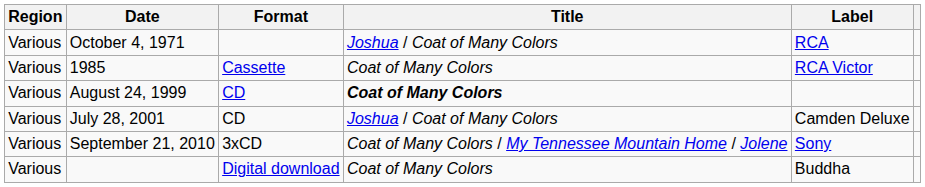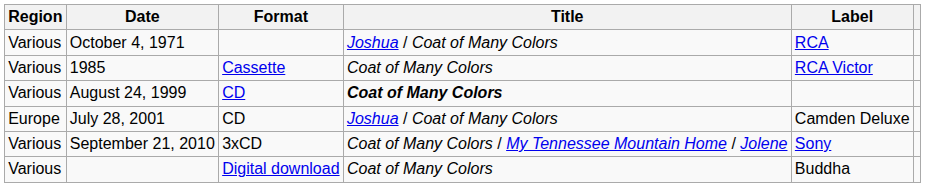 <table class="wikitable plainrowheaders">
 <tr>
 <th scope="col">Region</th>
 <th scope="col">Date</th>
 <th scope="col">Format</th>
 <th scope="col">Title</th>
 <th scope="col">Label</th>
 <th scope="col"></th>
 </tr>
 <tr>
 <td>Various</td>
 <td>October 4, 1971</td>
 <td></td>
 <td><em><a href='#'>Joshua</a></em> / <em>Coat of Many Colors</em></td>
 <td><a href='#'>RCA</a></td>
 <td></td>
 </tr>
 <tr>
 <td>Various</td>
 <td>1985</td>
 <td><a href='#'>Cassette</a></td>
 <td><em>Coat of Many Colors</em></td>
 <td><a href='#'>RCA Victor</a></td>
 <td></td>
 </tr>
 <tr>
 <td>Various</td>
 <td>August 24, 1999</td>
 <td><a href='#'>CD</a></td>
 <td><strong><em>Coat of Many Colors</em></strong></td>
 <td></td>
 <td></td>
 </tr>
 <tr>
-<td>Various</td>
+<td>Europe</td>
 <td>July 28, 2001</td>
 <td>CD</td>
 <td><em><a href='#'>Joshua</a></em> / <em>Coat of Many Colors</em></td>
 <td>Camden Deluxe</td>
 <td></td>
 </tr>
 <tr>
 <td>Various</td>
 <td>September 21, 2010</td>
 <td>3xCD</td>
 <td><em>Coat of Many Colors</em> / <em><a href='#'>My Tennessee Mountain Home</a></em> / <em><a href='#'>Jolene</a></em></td>
 <td><a href='#'>Sony</a></td>
 <td></td>
 </tr>
 <tr>
 <td>Various</td>
 <td></td>
 <td><a href='#'>Digital download</a></td>
 <td><em>Coat of Many Colors</em></td>
 <td>Buddha</td>
 <td></td>
 </tr>
 <tr>
 </tr>
 </table>
